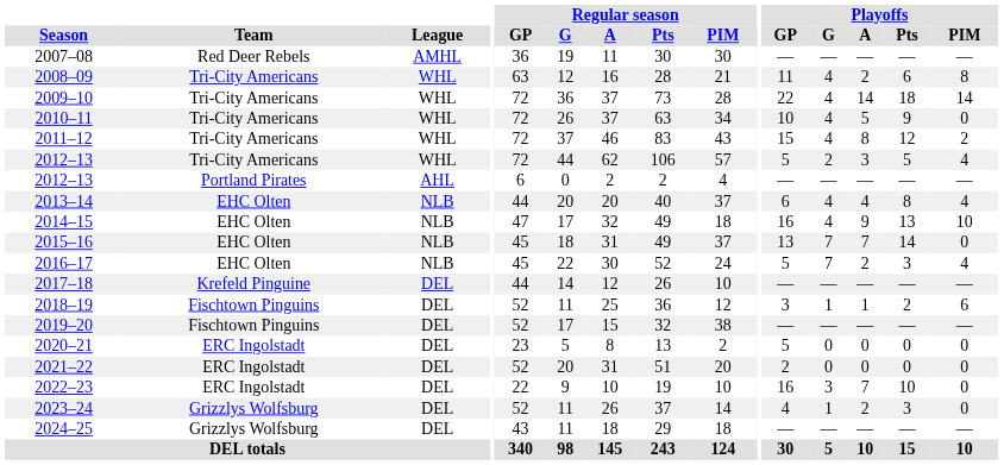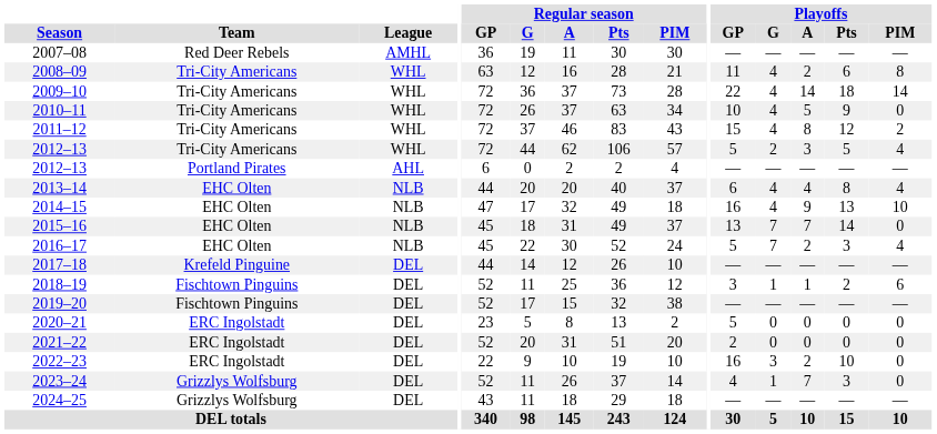 <table border="0" cellpadding="1" cellspacing="0" style="text-align:center; width:60em">
 <tr bgcolor="#e0e0e0">
 <th colspan="3" bgcolor="#ffffff"></th>
 <th rowspan="99" bgcolor="#ffffff"></th>
 <th colspan="5"><a href='#'>Regular season</a></th>
 <th rowspan="99" bgcolor="#ffffff"></th>
 <th colspan="5"><a href='#'>Playoffs</a></th>
 </tr>
 <tr bgcolor="#e0e0e0">
 <th><a href='#'>Season</a></th>
 <th>Team</th>
 <th>League</th>
 <th>GP</th>
 <th><a href='#'>G</a></th>
 <th><a href='#'>A</a></th>
 <th><a href='#'>Pts</a></th>
 <th><a href='#'>PIM</a></th>
 <th>GP</th>
 <th>G</th>
 <th>A</th>
 <th>Pts</th>
 <th>PIM</th>
 </tr>
 <tr>
 <td>2007–08</td>
 <td>Red Deer Rebels</td>
 <td><a href='#'>AMHL</a></td>
 <td>36</td>
 <td>19</td>
 <td>11</td>
 <td>30</td>
 <td>30</td>
 <td>—</td>
 <td>—</td>
 <td>—</td>
 <td>—</td>
 <td>—</td>
 </tr>
 <tr bgcolor="#f0f0f0">
 <td><a href='#'>2008–09</a></td>
 <td><a href='#'>Tri-City Americans</a></td>
 <td><a href='#'>WHL</a></td>
 <td>63</td>
 <td>12</td>
 <td>16</td>
 <td>28</td>
 <td>21</td>
 <td>11</td>
 <td>4</td>
 <td>2</td>
 <td>6</td>
 <td>8</td>
 </tr>
 <tr>
 <td><a href='#'>2009–10</a></td>
 <td>Tri-City Americans</td>
 <td>WHL</td>
 <td>72</td>
 <td>36</td>
 <td>37</td>
 <td>73</td>
 <td>28</td>
 <td>22</td>
 <td>4</td>
 <td>14</td>
 <td>18</td>
 <td>14</td>
 </tr>
 <tr bgcolor="#f0f0f0">
 <td><a href='#'>2010–11</a></td>
 <td>Tri-City Americans</td>
 <td>WHL</td>
 <td>72</td>
 <td>26</td>
 <td>37</td>
 <td>63</td>
 <td>34</td>
 <td>10</td>
 <td>4</td>
 <td>5</td>
 <td>9</td>
 <td>0</td>
 </tr>
 <tr>
 <td><a href='#'>2011–12</a></td>
 <td>Tri-City Americans</td>
 <td>WHL</td>
 <td>72</td>
 <td>37</td>
 <td>46</td>
 <td>83</td>
 <td>43</td>
 <td>15</td>
 <td>4</td>
 <td>8</td>
 <td>12</td>
 <td>2</td>
 </tr>
 <tr bgcolor="#f0f0f0">
 <td><a href='#'>2012–13</a></td>
 <td>Tri-City Americans</td>
 <td>WHL</td>
 <td>72</td>
 <td>44</td>
 <td>62</td>
 <td>106</td>
 <td>57</td>
 <td>5</td>
 <td>2</td>
 <td>3</td>
 <td>5</td>
 <td>4</td>
 </tr>
 <tr>
 <td><a href='#'>2012–13</a></td>
 <td><a href='#'>Portland Pirates</a></td>
 <td><a href='#'>AHL</a></td>
 <td>6</td>
 <td>0</td>
 <td>2</td>
 <td>2</td>
 <td>4</td>
 <td>—</td>
 <td>—</td>
 <td>—</td>
 <td>—</td>
 <td>—</td>
 </tr>
 <tr bgcolor="#f0f0f0">
 <td><a href='#'>2013–14</a></td>
 <td><a href='#'>EHC Olten</a></td>
 <td><a href='#'>NLB</a></td>
 <td>44</td>
 <td>20</td>
 <td>20</td>
 <td>40</td>
 <td>37</td>
 <td>6</td>
 <td>4</td>
 <td>4</td>
 <td>8</td>
 <td>4</td>
 </tr>
 <tr>
 <td><a href='#'>2014–15</a></td>
 <td>EHC Olten</td>
 <td>NLB</td>
 <td>47</td>
 <td>17</td>
 <td>32</td>
 <td>49</td>
 <td>18</td>
 <td>16</td>
 <td>4</td>
 <td>9</td>
 <td>13</td>
 <td>10</td>
 </tr>
 <tr bgcolor="#f0f0f0">
 <td><a href='#'>2015–16</a></td>
 <td>EHC Olten</td>
 <td>NLB</td>
 <td>45</td>
 <td>18</td>
 <td>31</td>
 <td>49</td>
 <td>37</td>
 <td>13</td>
 <td>7</td>
 <td>7</td>
 <td>14</td>
 <td>0</td>
 </tr>
 <tr>
 <td><a href='#'>2016–17</a></td>
 <td>EHC Olten</td>
 <td>NLB</td>
 <td>45</td>
 <td>22</td>
 <td>30</td>
 <td>52</td>
 <td>24</td>
 <td>5</td>
 <td>7</td>
 <td>2</td>
 <td>3</td>
 <td>4</td>
 </tr>
 <tr bgcolor="#f0f0f0">
 <td><a href='#'>2017–18</a></td>
 <td><a href='#'>Krefeld Pinguine</a></td>
 <td><a href='#'>DEL</a></td>
 <td>44</td>
 <td>14</td>
 <td>12</td>
 <td>26</td>
 <td>10</td>
 <td>—</td>
 <td>—</td>
 <td>—</td>
 <td>—</td>
 <td>—</td>
 </tr>
 <tr>
 <td><a href='#'>2018–19</a></td>
 <td><a href='#'>Fischtown Pinguins</a></td>
 <td>DEL</td>
 <td>52</td>
 <td>11</td>
 <td>25</td>
 <td>36</td>
 <td>12</td>
 <td>3</td>
 <td>1</td>
 <td>1</td>
 <td>2</td>
 <td>6</td>
 </tr>
 <tr bgcolor="#f0f0f0">
 <td><a href='#'>2019–20</a></td>
 <td>Fischtown Pinguins</td>
 <td>DEL</td>
 <td>52</td>
 <td>17</td>
 <td>15</td>
 <td>32</td>
 <td>38</td>
 <td>—</td>
 <td>—</td>
 <td>—</td>
 <td>—</td>
 <td>—</td>
 </tr>
 <tr>
 <td><a href='#'>2020–21</a></td>
 <td><a href='#'>ERC Ingolstadt</a></td>
 <td>DEL</td>
 <td>23</td>
 <td>5</td>
 <td>8</td>
 <td>13</td>
 <td>2</td>
 <td>5</td>
 <td>0</td>
 <td>0</td>
 <td>0</td>
 <td>0</td>
 </tr>
 <tr bgcolor="#f0f0f0">
 <td><a href='#'>2021–22</a></td>
 <td>ERC Ingolstadt</td>
 <td>DEL</td>
 <td>52</td>
 <td>20</td>
 <td>31</td>
 <td>51</td>
 <td>20</td>
 <td>2</td>
 <td>0</td>
 <td>0</td>
 <td>0</td>
 <td>0</td>
 </tr>
 <tr>
 <td><a href='#'>2022–23</a></td>
 <td>ERC Ingolstadt</td>
 <td>DEL</td>
 <td>22</td>
 <td>9</td>
 <td>10</td>
 <td>19</td>
 <td>10</td>
 <td>16</td>
 <td>3</td>
-<td>7</td>
+<td>2</td>
 <td>10</td>
 <td>0</td>
 </tr>
 <tr bgcolor="#f0f0f0">
 <td><a href='#'>2023–24</a></td>
 <td><a href='#'>Grizzlys Wolfsburg</a></td>
 <td>DEL</td>
 <td>52</td>
 <td>11</td>
 <td>26</td>
 <td>37</td>
 <td>14</td>
 <td>4</td>
 <td>1</td>
-<td>2</td>
+<td>7</td>
 <td>3</td>
 <td>0</td>
 </tr>
 <tr>
 <td><a href='#'>2024–25</a></td>
 <td>Grizzlys Wolfsburg</td>
 <td>DEL</td>
 <td>43</td>
 <td>11</td>
 <td>18</td>
 <td>29</td>
 <td>18</td>
 <td>—</td>
 <td>—</td>
 <td>—</td>
 <td>—</td>
 <td>—</td>
 </tr>
 <tr bgcolor="#e0e0e0">
 <th colspan="3">DEL totals</th>
 <th>340</th>
 <th>98</th>
 <th>145</th>
 <th>243</th>
 <th>124</th>
 <th>30</th>
 <th>5</th>
 <th>10</th>
 <th>15</th>
 <th>10</th>
 </tr>
 </table>
